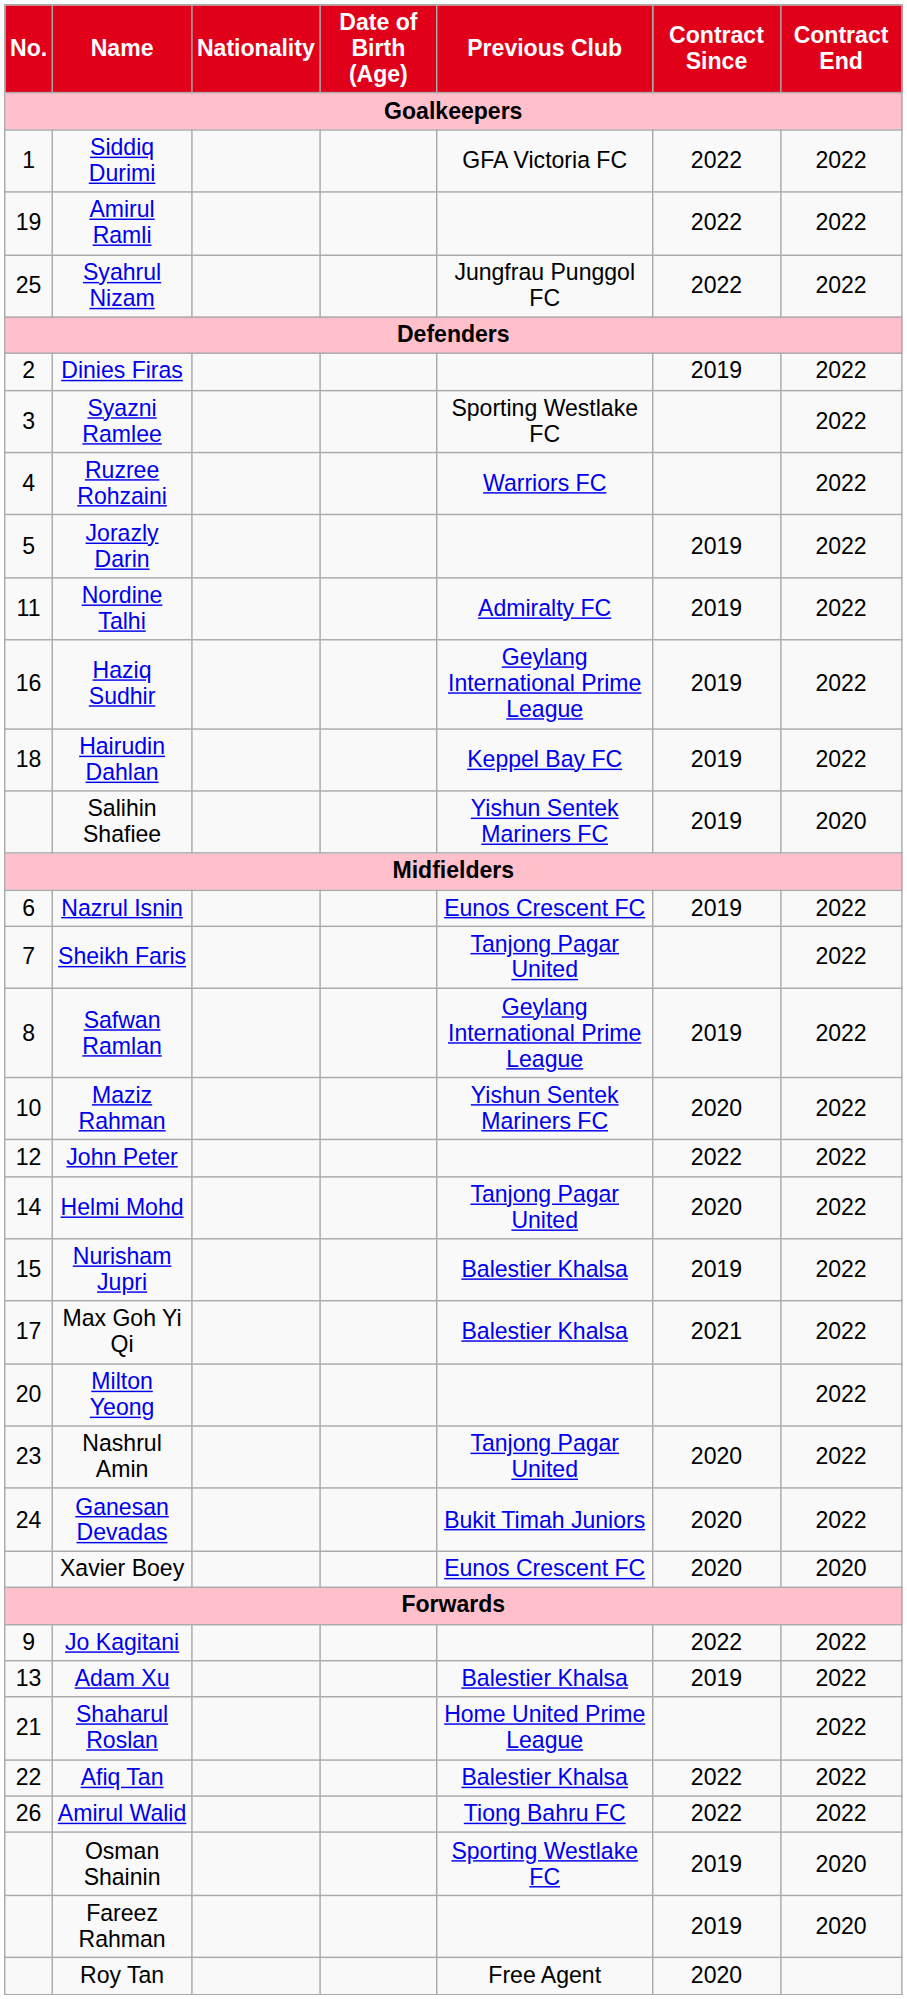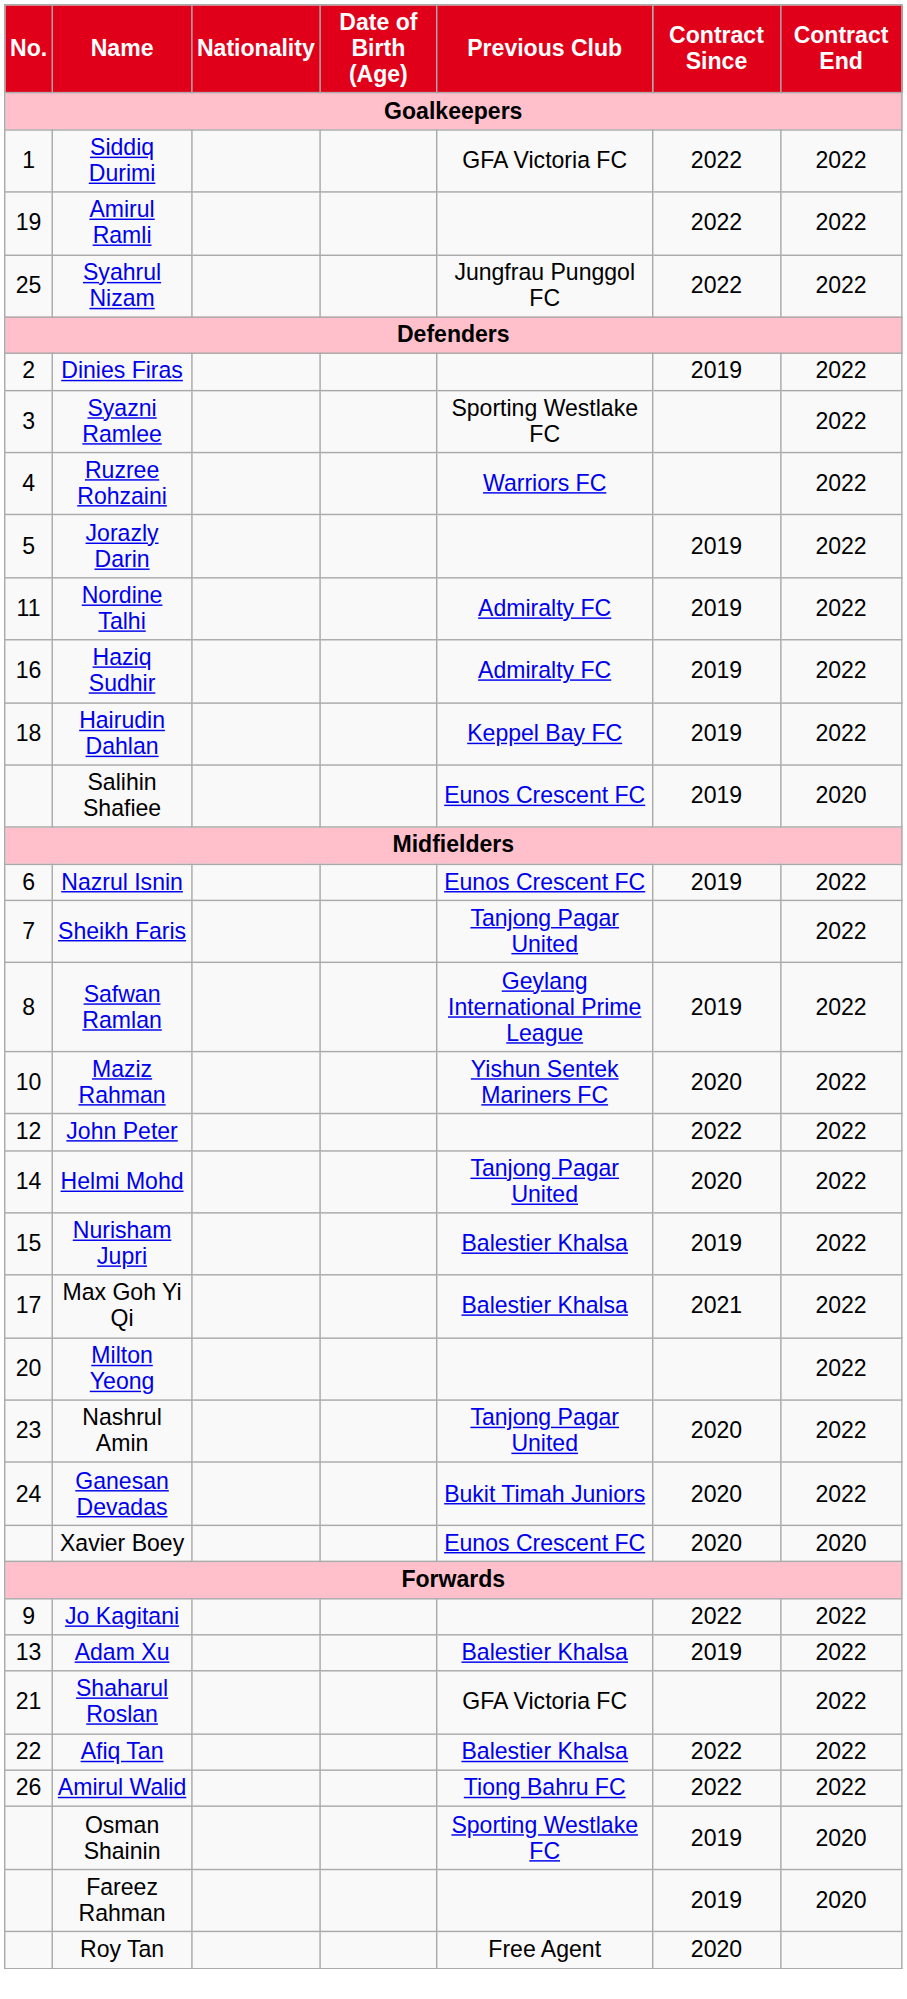 <table class="wikitable" style="text-align:center; font-size:100%; width:100%;">
 <tr>
 <th style="background:#e1001a; color:white; text-align:center;">No.</th>
 <th style="background:#e1001a; color:white; text-align:center;">Name</th>
 <th style="background:#e1001a; color:white; text-align:center;">Nationality</th>
 <th style="background:#e1001a; color:white; text-align:center;">Date of Birth (Age)</th>
 <th style="background:#e1001a; color:white; text-align:center;">Previous Club</th>
 <th style="background:#e1001a; color:white; text-align:center;">Contract Since</th>
 <th style="background:#e1001a; color:white; text-align:center;">Contract End</th>
 </tr>
 <tr>
 <th colspan="8" style="background:pink; color:black; text-align:center;">Goalkeepers</th>
 </tr>
 <tr>
 <td>1</td>
 <td><a href='#'>Siddiq Durimi</a></td>
 <td></td>
 <td></td>
 <td> GFA Victoria FC</td>
 <td>2022</td>
 <td>2022</td>
 </tr>
 <tr>
 <td>19</td>
 <td><a href='#'>Amirul Ramli</a></td>
 <td></td>
 <td></td>
 <td></td>
 <td>2022</td>
 <td>2022</td>
 </tr>
 <tr>
 <td>25</td>
 <td><a href='#'>Syahrul Nizam</a></td>
 <td></td>
 <td></td>
 <td> Jungfrau Punggol FC</td>
 <td>2022</td>
 <td>2022</td>
 </tr>
 <tr>
 <th colspan="8" style="background:pink; color:black; text-align:center;">Defenders</th>
 </tr>
 <tr>
 <td>2</td>
 <td><a href='#'>Dinies Firas</a></td>
 <td></td>
 <td></td>
 <td></td>
 <td>2019</td>
 <td>2022</td>
 </tr>
 <tr>
 <td>3</td>
 <td><a href='#'>Syazni Ramlee</a></td>
 <td></td>
 <td></td>
 <td> Sporting Westlake FC</td>
 <td></td>
 <td>2022</td>
 </tr>
 <tr>
 <td>4</td>
 <td><a href='#'>Ruzree Rohzaini</a></td>
 <td></td>
 <td></td>
 <td> <a href='#'>Warriors FC</a></td>
 <td></td>
 <td>2022</td>
 </tr>
 <tr>
 <td>5</td>
 <td><a href='#'>Jorazly Darin</a></td>
 <td></td>
 <td></td>
 <td></td>
 <td>2019</td>
 <td>2022</td>
 </tr>
 <tr>
 <td>11</td>
 <td><a href='#'>Nordine Talhi</a></td>
 <td></td>
 <td></td>
 <td> <a href='#'>Admiralty FC</a></td>
 <td>2019</td>
 <td>2022</td>
 </tr>
 <tr>
 <td>16</td>
 <td><a href='#'>Haziq Sudhir</a></td>
 <td></td>
 <td></td>
-<td> <a href='#'>Geylang International Prime League</a></td>
+<td> <a href='#'>Admiralty FC</a></td>
 <td>2019</td>
 <td>2022</td>
 </tr>
 <tr>
 <td>18</td>
 <td><a href='#'>Hairudin Dahlan</a></td>
 <td></td>
 <td></td>
 <td> <a href='#'>Keppel Bay FC</a></td>
 <td>2019</td>
 <td>2022</td>
 </tr>
 <tr>
 <td></td>
 <td>Salihin Shafiee</td>
 <td></td>
 <td></td>
-<td> <a href='#'>Yishun Sentek Mariners FC</a></td>
+<td> <a href='#'>Eunos Crescent FC</a></td>
 <td>2019</td>
 <td>2020</td>
 </tr>
 <tr>
 <th colspan="8" style="background:pink; color:black; text-align:center;">Midfielders</th>
 </tr>
 <tr>
 <td>6</td>
 <td><a href='#'>Nazrul Isnin</a></td>
 <td></td>
 <td></td>
 <td> <a href='#'>Eunos Crescent FC</a></td>
 <td>2019</td>
 <td>2022</td>
 </tr>
 <tr>
 <td>7</td>
 <td><a href='#'>Sheikh Faris</a></td>
 <td></td>
 <td></td>
 <td> <a href='#'>Tanjong Pagar United</a></td>
 <td></td>
 <td>2022</td>
 </tr>
 <tr>
 <td>8</td>
 <td><a href='#'>Safwan Ramlan</a></td>
 <td></td>
 <td></td>
 <td> <a href='#'>Geylang International Prime League</a></td>
 <td>2019</td>
 <td>2022</td>
 </tr>
 <tr>
 <td>10</td>
 <td><a href='#'>Maziz Rahman</a></td>
 <td></td>
 <td></td>
 <td> <a href='#'>Yishun Sentek Mariners FC</a></td>
 <td>2020</td>
 <td>2022</td>
 </tr>
 <tr>
 <td>12</td>
 <td><a href='#'>John Peter</a></td>
 <td></td>
 <td></td>
 <td></td>
 <td>2022</td>
 <td>2022</td>
 </tr>
 <tr>
 <td>14</td>
 <td><a href='#'>Helmi Mohd</a></td>
 <td></td>
 <td></td>
 <td> <a href='#'>Tanjong Pagar United</a></td>
 <td>2020</td>
 <td>2022</td>
 </tr>
 <tr>
 <td>15</td>
 <td><a href='#'>Nurisham Jupri</a></td>
 <td></td>
 <td></td>
 <td> <a href='#'>Balestier Khalsa</a></td>
 <td>2019</td>
 <td>2022</td>
 </tr>
 <tr>
 <td>17</td>
 <td>Max Goh Yi Qi</td>
 <td></td>
 <td></td>
 <td> <a href='#'>Balestier Khalsa</a></td>
 <td>2021</td>
 <td>2022</td>
 </tr>
 <tr>
 <td>20</td>
 <td><a href='#'>Milton Yeong</a></td>
 <td></td>
 <td></td>
 <td></td>
 <td></td>
 <td>2022</td>
 </tr>
 <tr>
 <td>23</td>
 <td>Nashrul Amin</td>
 <td></td>
 <td></td>
 <td> <a href='#'>Tanjong Pagar United</a></td>
 <td>2020</td>
 <td>2022</td>
 </tr>
 <tr>
 <td>24</td>
 <td><a href='#'>Ganesan Devadas</a></td>
 <td></td>
 <td></td>
 <td> <a href='#'>Bukit Timah Juniors</a></td>
 <td>2020</td>
 <td>2022</td>
 </tr>
 <tr>
 <td></td>
 <td>Xavier Boey</td>
 <td></td>
 <td></td>
 <td> <a href='#'>Eunos Crescent FC</a></td>
 <td>2020</td>
 <td>2020</td>
 </tr>
 <tr>
 <th colspan="8" style="background:pink; color:black; text-align:center;">Forwards</th>
 </tr>
 <tr>
 <td>9</td>
 <td><a href='#'>Jo Kagitani</a></td>
 <td></td>
 <td></td>
 <td></td>
 <td>2022</td>
 <td>2022</td>
 </tr>
 <tr>
 <td>13</td>
 <td><a href='#'>Adam Xu</a></td>
 <td></td>
 <td></td>
 <td> <a href='#'>Balestier Khalsa</a></td>
 <td>2019</td>
 <td>2022</td>
 </tr>
 <tr>
 <td>21</td>
 <td><a href='#'>Shaharul Roslan</a></td>
 <td></td>
 <td></td>
-<td> <a href='#'>Home United Prime League</a></td>
+<td> GFA Victoria FC</td>
 <td></td>
 <td>2022</td>
 </tr>
 <tr>
 <td>22</td>
 <td><a href='#'>Afiq Tan</a></td>
 <td></td>
 <td></td>
 <td> <a href='#'>Balestier Khalsa</a></td>
 <td>2022</td>
 <td>2022</td>
 </tr>
 <tr>
 <td>26</td>
 <td><a href='#'>Amirul Walid</a></td>
 <td></td>
 <td></td>
 <td> <a href='#'>Tiong Bahru FC</a></td>
 <td>2022</td>
 <td>2022</td>
 </tr>
 <tr>
 <td></td>
 <td>Osman Shainin</td>
 <td></td>
 <td></td>
 <td> <a href='#'>Sporting Westlake FC</a></td>
 <td>2019</td>
 <td>2020</td>
 </tr>
 <tr>
 <td></td>
 <td>Fareez Rahman</td>
 <td></td>
 <td></td>
 <td></td>
 <td>2019</td>
 <td>2020</td>
 </tr>
 <tr>
 <td></td>
 <td>Roy Tan</td>
 <td></td>
 <td></td>
 <td>Free Agent</td>
 <td>2020</td>
 <td></td>
 </tr>
 <tr>
 </tr>
 </table>
